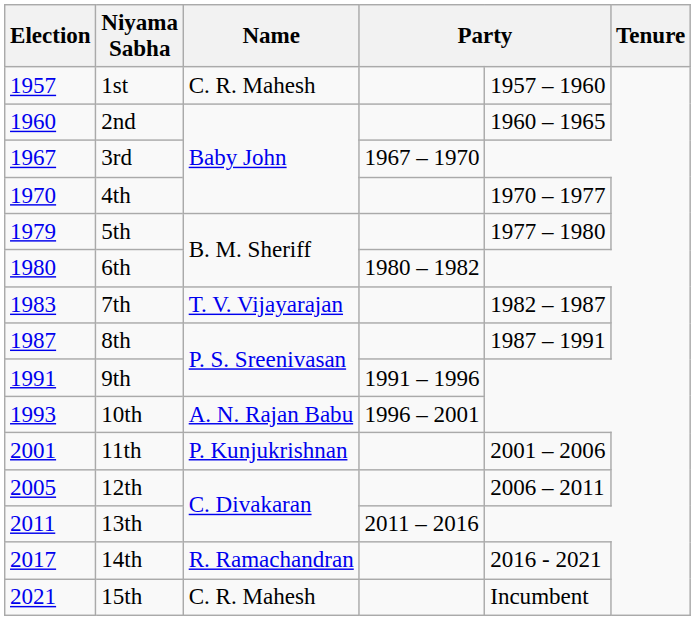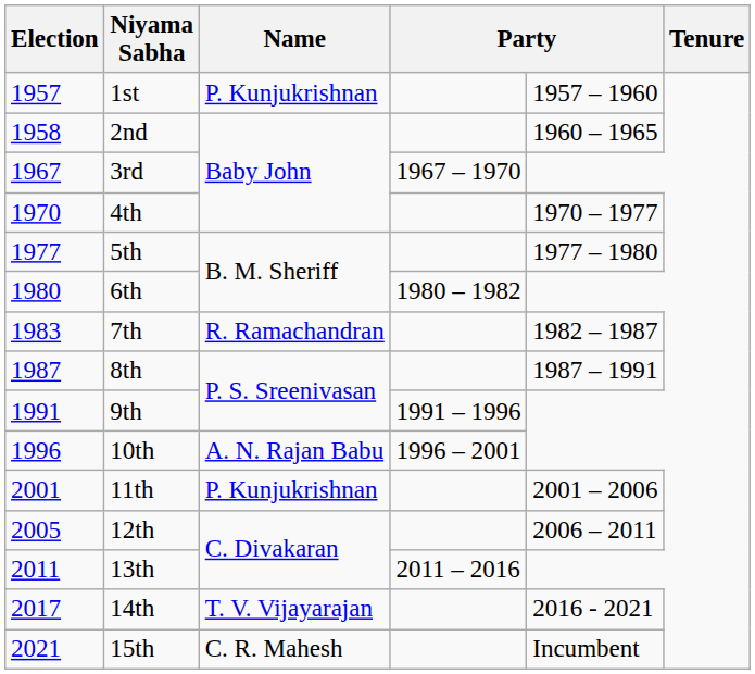 <table class="wikitable sortable">
 <tr>
 <th>Election</th>
 <th>Niyama<br>Sabha</th>
 <th>Name</th>
 <th colspan=2>Party</th>
 <th>Tenure</th>
 </tr>
 <tr>
 <td><a href='#'>1957</a></td>
 <td>1st</td>
-<td>C. R. Mahesh</td>
+<td><a href='#'>P. Kunjukrishnan</a></td>
 <td></td>
 <td>1957 – 1960</td>
 </tr>
 <tr>
-<td><a href='#'>1960</a></td>
+<td><a href='#'>1958</a></td>
 <td>2nd</td>
 <td rowspan="3"><a href='#'>Baby John</a></td>
 <td></td>
 <td>1960 – 1965</td>
 </tr>
 <tr>
 <td><a href='#'>1967</a></td>
 <td>3rd</td>
 <td>1967 – 1970</td>
 </tr>
 <tr>
 <td><a href='#'>1970</a></td>
 <td>4th</td>
 <td></td>
 <td>1970 – 1977</td>
 </tr>
 <tr>
-<td><a href='#'>1979</a></td>
+<td><a href='#'>1977</a></td>
 <td>5th</td>
 <td rowspan="2">B. M. Sheriff</td>
 <td></td>
 <td>1977 – 1980</td>
 </tr>
 <tr>
 <td><a href='#'>1980</a></td>
 <td>6th</td>
 <td>1980 – 1982</td>
 </tr>
 <tr>
 <td><a href='#'>1983</a></td>
 <td>7th</td>
-<td><a href='#'>T. V. Vijayarajan</a></td>
+<td><a href='#'>R. Ramachandran</a></td>
 <td></td>
 <td>1982 – 1987</td>
 </tr>
 <tr>
 <td><a href='#'>1987</a></td>
 <td>8th</td>
 <td rowspan="2"><a href='#'>P. S. Sreenivasan</a></td>
 <td></td>
 <td>1987 – 1991</td>
 </tr>
 <tr>
 <td><a href='#'>1991</a></td>
 <td>9th</td>
 <td>1991 – 1996</td>
 </tr>
 <tr>
-<td><a href='#'>1993</a></td>
+<td><a href='#'>1996</a></td>
 <td>10th</td>
 <td><a href='#'>A. N. Rajan Babu</a></td>
 <td>1996 – 2001</td>
 </tr>
 <tr>
 <td><a href='#'>2001</a></td>
 <td>11th</td>
 <td><a href='#'>P. Kunjukrishnan</a></td>
 <td></td>
 <td>2001 – 2006</td>
 </tr>
 <tr>
 <td><a href='#'>2005</a></td>
 <td>12th</td>
 <td rowspan="2"><a href='#'>C. Divakaran</a></td>
 <td></td>
 <td>2006 – 2011</td>
 </tr>
 <tr>
 <td><a href='#'>2011</a></td>
 <td>13th</td>
 <td>2011 – 2016</td>
 </tr>
 <tr>
 <td><a href='#'>2017</a></td>
 <td>14th</td>
-<td><a href='#'>R. Ramachandran</a></td>
+<td><a href='#'>T. V. Vijayarajan</a></td>
 <td></td>
 <td>2016 - 2021</td>
 </tr>
 <tr>
 <td><a href='#'>2021</a></td>
 <td>15th</td>
 <td>C. R. Mahesh</td>
 <td></td>
 <td>Incumbent</td>
 </tr>
 </table>
